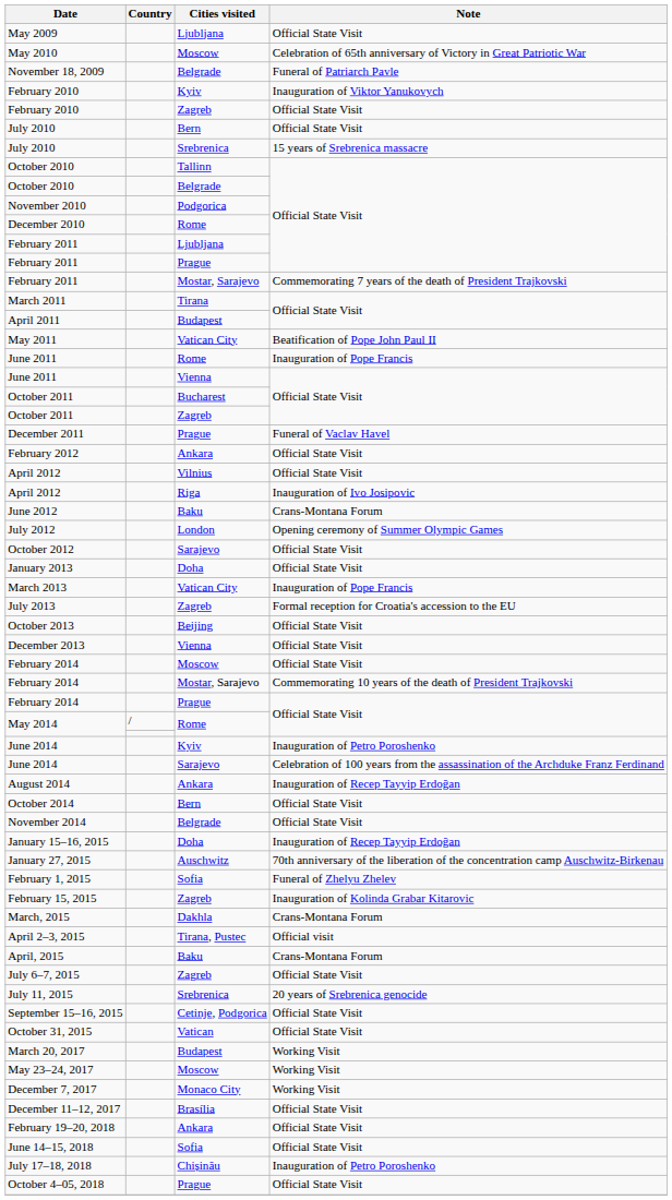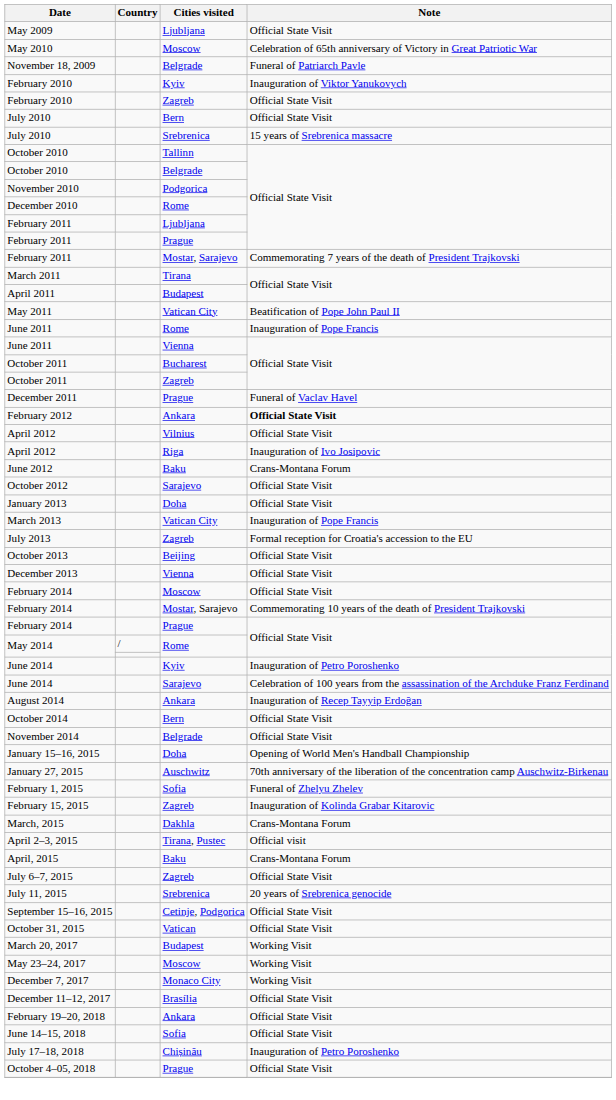 <table class="wikitable sortable" style="margin:1em auto 1em auto;">
 <tr>
 <th class="unsortable">Date</th>
 <th>Country</th>
 <th class="unsortable">Cities visited</th>
 <th class="unsortable">Note</th>
 </tr>
 <tr>
 <td>May 2009</td>
 <td></td>
 <td><a href='#'>Ljubljana</a></td>
 <td>Official State Visit</td>
 </tr>
 <tr>
 <td>May 2010</td>
 <td></td>
 <td><a href='#'>Moscow</a></td>
 <td>Celebration of 65th anniversary of Victory in <a href='#'>Great Patriotic War</a></td>
 </tr>
 <tr>
 <td>November 18, 2009</td>
 <td></td>
 <td><a href='#'>Belgrade</a></td>
 <td>Funeral of <a href='#'>Patriarch Pavle</a></td>
 </tr>
 <tr>
 <td>February 2010</td>
 <td></td>
 <td><a href='#'>Kyiv</a></td>
 <td>Inauguration of <a href='#'>Viktor Yanukovych</a></td>
 </tr>
 <tr>
 <td>February 2010</td>
 <td></td>
 <td><a href='#'>Zagreb</a></td>
 <td>Official State Visit</td>
 </tr>
 <tr>
 <td>July 2010</td>
 <td></td>
 <td><a href='#'>Bern</a></td>
 <td>Official State Visit</td>
 </tr>
 <tr>
 <td>July 2010</td>
 <td></td>
 <td><a href='#'>Srebrenica</a></td>
 <td>15 years of <a href='#'>Srebrenica massacre</a></td>
 </tr>
 <tr>
 <td>October 2010</td>
 <td></td>
 <td><a href='#'>Tallinn</a></td>
 <td rowspan="6">Official State Visit</td>
 </tr>
 <tr>
 <td>October 2010</td>
 <td></td>
 <td><a href='#'>Belgrade</a></td>
 </tr>
 <tr>
 <td>November 2010</td>
 <td></td>
 <td><a href='#'>Podgorica</a></td>
 </tr>
 <tr>
 <td>December 2010</td>
 <td></td>
 <td><a href='#'>Rome</a></td>
 </tr>
 <tr>
 <td>February 2011</td>
 <td></td>
 <td><a href='#'>Ljubljana</a></td>
 </tr>
 <tr>
 <td>February 2011</td>
 <td></td>
 <td><a href='#'>Prague</a></td>
 </tr>
 <tr>
 <td>February 2011</td>
 <td></td>
 <td><a href='#'>Mostar</a>, <a href='#'>Sarajevo</a></td>
 <td>Commemorating 7 years of the death of <a href='#'>President Trajkovski</a></td>
 </tr>
 <tr>
 <td>March 2011</td>
 <td></td>
 <td><a href='#'>Tirana</a></td>
 <td rowspan="2">Official State Visit</td>
 </tr>
 <tr>
 <td>April 2011</td>
 <td></td>
 <td><a href='#'>Budapest</a></td>
 </tr>
 <tr>
 <td>May 2011</td>
 <td></td>
 <td><a href='#'>Vatican City</a></td>
 <td>Beatification of <a href='#'>Pope John Paul II</a></td>
 </tr>
 <tr>
 <td>June 2011</td>
 <td></td>
 <td><a href='#'>Rome</a></td>
 <td>Inauguration of <a href='#'>Pope Francis</a></td>
 </tr>
 <tr>
 <td>June 2011</td>
 <td></td>
 <td><a href='#'>Vienna</a></td>
 <td rowspan="3">Official State Visit</td>
 </tr>
 <tr>
 <td>October 2011</td>
 <td></td>
 <td><a href='#'>Bucharest</a></td>
 </tr>
 <tr>
 <td>October 2011</td>
 <td></td>
 <td><a href='#'>Zagreb</a></td>
 </tr>
 <tr>
 <td>December 2011</td>
 <td></td>
 <td><a href='#'>Prague</a></td>
 <td>Funeral of <a href='#'>Vaclav Havel</a></td>
 </tr>
 <tr>
 <td>February 2012</td>
 <td></td>
 <td><a href='#'>Ankara</a></td>
-<td>Official State Visit</td>
+<td><strong>Official State Visit</strong></td>
 </tr>
 <tr>
 <td>April 2012</td>
 <td></td>
 <td><a href='#'>Vilnius</a></td>
 <td>Official State Visit</td>
 </tr>
 <tr>
 <td>April 2012</td>
 <td></td>
 <td><a href='#'>Riga</a></td>
 <td>Inauguration of <a href='#'>Ivo Josipovic</a></td>
 </tr>
 <tr>
 <td>June 2012</td>
 <td></td>
 <td><a href='#'>Baku</a></td>
 <td>Crans-Montana Forum</td>
-</tr>
-<tr>
-<td>July 2012</td>
-<td></td>
-<td><a href='#'>London</a></td>
-<td>Opening ceremony of <a href='#'>Summer Olympic Games</a></td>
 </tr>
 <tr>
 <td>October 2012</td>
 <td></td>
 <td><a href='#'>Sarajevo</a></td>
 <td>Official State Visit</td>
 </tr>
 <tr>
 <td>January 2013</td>
 <td></td>
 <td><a href='#'>Doha</a></td>
 <td>Official State Visit</td>
 </tr>
 <tr>
 <td>March 2013</td>
 <td></td>
 <td><a href='#'>Vatican City</a></td>
 <td>Inauguration of <a href='#'>Pope Francis</a></td>
 </tr>
 <tr>
 <td>July 2013</td>
 <td></td>
 <td><a href='#'>Zagreb</a></td>
 <td>Formal reception for Croatia's accession to the EU</td>
 </tr>
 <tr>
 <td>October 2013</td>
 <td></td>
 <td><a href='#'>Beijing</a></td>
 <td>Official State Visit</td>
 </tr>
 <tr>
 <td>December 2013</td>
 <td></td>
 <td><a href='#'>Vienna</a></td>
 <td>Official State Visit</td>
 </tr>
 <tr>
 <td>February 2014</td>
 <td></td>
 <td><a href='#'>Moscow</a></td>
 <td>Official State Visit</td>
 </tr>
 <tr>
 <td>February 2014</td>
 <td></td>
 <td><a href='#'>Mostar</a>, Sarajevo</td>
 <td>Commemorating 10 years of the death of <a href='#'>President Trajkovski</a></td>
 </tr>
 <tr>
 <td>February 2014</td>
 <td></td>
 <td><a href='#'>Prague</a></td>
 <td rowspan="3">Official State Visit</td>
 </tr>
 <tr>
 <td rowspan="2">May 2014</td>
 <td>/</td>
 <td rowspan="2"><a href='#'>Rome</a></td>
 </tr>
 <tr>
 <td></td>
 </tr>
 <tr>
 <td>June 2014</td>
 <td></td>
 <td><a href='#'>Kyiv</a></td>
 <td>Inauguration of <a href='#'>Petro Poroshenko</a></td>
 </tr>
 <tr>
 <td>June 2014</td>
 <td></td>
 <td><a href='#'>Sarajevo</a></td>
 <td>Celebration of 100 years from the <a href='#'>assassination of the Archduke Franz Ferdinand</a></td>
 </tr>
 <tr>
 <td>August 2014</td>
 <td></td>
 <td><a href='#'>Ankara</a></td>
 <td>Inauguration of <a href='#'>Recep Tayyip Erdoğan</a></td>
 </tr>
 <tr>
 <td>October 2014</td>
 <td></td>
 <td><a href='#'>Bern</a></td>
 <td>Official State Visit</td>
 </tr>
 <tr>
 <td>November 2014</td>
 <td></td>
 <td><a href='#'>Belgrade</a></td>
 <td>Official State Visit</td>
 </tr>
 <tr>
 <td>January 15–16, 2015</td>
 <td></td>
 <td><a href='#'>Doha</a></td>
-<td>Inauguration of <a href='#'>Recep Tayyip Erdoğan</a></td>
+<td>Opening of World Men's Handball Championship</td>
 </tr>
 <tr>
 <td>January 27, 2015</td>
 <td></td>
 <td><a href='#'>Auschwitz</a></td>
 <td>70th anniversary of the liberation of the concentration camp <a href='#'>Auschwitz-Birkenau</a></td>
 </tr>
 <tr>
 <td>February 1, 2015</td>
 <td></td>
 <td><a href='#'>Sofia</a></td>
 <td>Funeral of <a href='#'>Zhelyu Zhelev</a></td>
 </tr>
 <tr>
 <td>February 15, 2015</td>
 <td></td>
 <td><a href='#'>Zagreb</a></td>
 <td>Inauguration of <a href='#'>Kolinda Grabar Kitarovic</a></td>
 </tr>
 <tr>
 <td>March, 2015</td>
 <td></td>
 <td><a href='#'>Dakhla</a></td>
 <td>Crans-Montana Forum</td>
 </tr>
 <tr>
 <td>April 2–3, 2015</td>
 <td></td>
 <td><a href='#'>Tirana</a>, <a href='#'>Pustec</a></td>
 <td>Official visit</td>
 </tr>
 <tr>
 <td>April, 2015</td>
 <td></td>
 <td><a href='#'>Baku</a></td>
 <td>Crans-Montana Forum</td>
 </tr>
 <tr>
 <td>July 6–7, 2015</td>
 <td></td>
 <td><a href='#'>Zagreb</a></td>
 <td>Official State Visit</td>
 </tr>
 <tr>
 <td>July 11, 2015</td>
 <td></td>
 <td><a href='#'>Srebrenica</a></td>
 <td>20 years of <a href='#'>Srebrenica genocide</a></td>
 </tr>
 <tr>
 <td>September 15–16, 2015</td>
 <td></td>
 <td><a href='#'>Cetinje</a>, <a href='#'>Podgorica</a></td>
 <td>Official State Visit</td>
 </tr>
 <tr>
 <td>October 31, 2015</td>
 <td></td>
 <td><a href='#'>Vatican</a></td>
 <td>Official State Visit</td>
 </tr>
 <tr>
 <td>March 20, 2017</td>
 <td></td>
 <td><a href='#'>Budapest</a></td>
 <td>Working Visit</td>
 </tr>
 <tr>
 <td>May 23–24, 2017</td>
 <td></td>
 <td><a href='#'>Moscow</a></td>
 <td>Working Visit</td>
 </tr>
 <tr>
 <td>December 7, 2017</td>
 <td></td>
 <td><a href='#'>Monaco City</a></td>
 <td>Working Visit</td>
 </tr>
 <tr>
 <td>December 11–12, 2017</td>
 <td></td>
 <td><a href='#'>Brasília</a></td>
 <td>Official State Visit </td>
 </tr>
 <tr>
 <td>February 19–20, 2018</td>
 <td></td>
 <td><a href='#'>Ankara</a></td>
 <td>Official State Visit</td>
 </tr>
 <tr>
 <td>June 14–15, 2018</td>
 <td></td>
 <td><a href='#'>Sofia</a></td>
 <td>Official State Visit</td>
 </tr>
 <tr>
 <td>July 17–18, 2018</td>
 <td></td>
 <td><a href='#'>Chișinău</a></td>
 <td>Inauguration of <a href='#'>Petro Poroshenko</a></td>
 </tr>
 <tr>
 <td>October 4–05, 2018</td>
 <td></td>
 <td><a href='#'>Prague</a></td>
 <td>Official State Visit</td>
 </tr>
 <tr>
 </tr>
 </table>
